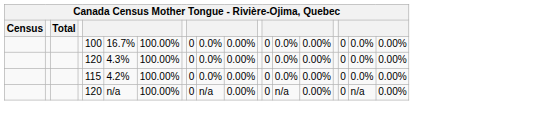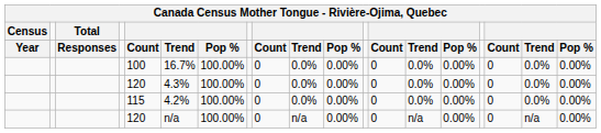 <table class="wikitable">
 <tr>
 <th colspan="19">Canada Census Mother Tongue - Rivière-Ojima, Quebec</th>
 </tr>
 <tr>
 <th>Census</th>
 <td></td>
 <th>Total</th>
 <td colspan="1"></td>
 <th colspan="3"></th>
 <td colspan="1"></td>
 <th colspan="3"></th>
 <td colspan="1"></td>
 <th colspan="3"></th>
 <td colspan="1"></td>
 <th colspan="3"></th>
+</tr>
+<tr>
+<th>Year</th>
+<td></td>
+<th>Responses</th>
+<td></td>
+<th>Count</th>
+<th>Trend</th>
+<th>Pop %</th>
+<td></td>
+<th>Count</th>
+<th>Trend</th>
+<th>Pop %</th>
+<td></td>
+<th>Count</th>
+<th>Trend</th>
+<th>Pop %</th>
+<td></td>
+<th>Count</th>
+<th>Trend</th>
+<th>Pop %</th>
 </tr>
 <tr>
 <td></td>
 <td></td>
 <td></td>
 <td></td>
 <td>100</td>
 <td> 16.7%</td>
 <td>100.00%</td>
 <td></td>
 <td>0</td>
 <td> 0.0%</td>
 <td>0.00%</td>
 <td></td>
 <td>0</td>
 <td> 0.0%</td>
 <td>0.00%</td>
 <td></td>
 <td>0</td>
 <td> 0.0%</td>
 <td>0.00%</td>
 </tr>
 <tr>
 <td></td>
 <td></td>
 <td></td>
 <td></td>
 <td>120</td>
 <td> 4.3%</td>
 <td>100.00%</td>
 <td></td>
 <td>0</td>
 <td> 0.0%</td>
 <td>0.00%</td>
 <td></td>
 <td>0</td>
 <td> 0.0%</td>
 <td>0.00%</td>
 <td></td>
 <td>0</td>
 <td> 0.0%</td>
 <td>0.00%</td>
 </tr>
 <tr>
 <td></td>
 <td></td>
 <td></td>
 <td></td>
 <td>115</td>
 <td> 4.2%</td>
 <td>100.00%</td>
 <td></td>
 <td>0</td>
 <td> 0.0%</td>
 <td>0.00%</td>
 <td></td>
 <td>0</td>
 <td> 0.0%</td>
 <td>0.00%</td>
 <td></td>
 <td>0</td>
 <td> 0.0%</td>
 <td>0.00%</td>
 </tr>
 <tr>
 <td></td>
 <td></td>
 <td></td>
 <td></td>
 <td>120</td>
 <td>n/a</td>
 <td>100.00%</td>
 <td></td>
 <td>0</td>
 <td>n/a</td>
 <td>0.00%</td>
 <td></td>
 <td>0</td>
 <td>n/a</td>
 <td>0.00%</td>
 <td></td>
 <td>0</td>
 <td>n/a</td>
 <td>0.00%</td>
 </tr>
 </table>
